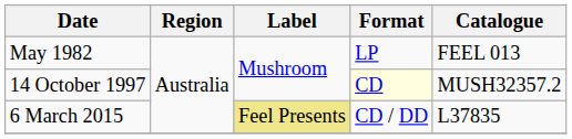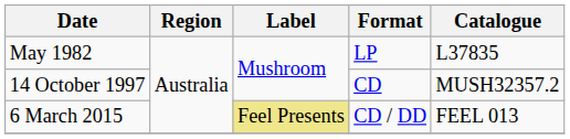 <table class="wikitable">
 <tr>
 <th>Date</th>
 <th>Region</th>
 <th>Label</th>
 <th>Format</th>
 <th>Catalogue</th>
 </tr>
 <tr>
 <td>May 1982</td>
 <td rowspan="3">Australia</td>
 <td rowspan="2"><a href='#'>Mushroom</a></td>
 <td><a href='#'>LP</a></td>
-<td>FEEL 013</td>
+<td>L37835</td>
 </tr>
 <tr>
 <td>14 October 1997</td>
-<td style="background: lightyellow;"><a href='#'>CD</a></td>
+<td><a href='#'>CD</a></td>
 <td>MUSH32357.2</td>
 </tr>
 <tr>
 <td>6 March 2015 </td>
 <td style="background: khaki;">Feel Presents</td>
 <td><a href='#'>CD</a> / <a href='#'>DD</a></td>
-<td>L37835</td>
+<td>FEEL 013</td>
 </tr>
 <tr>
 </tr>
 </table>
